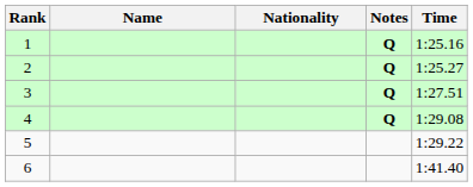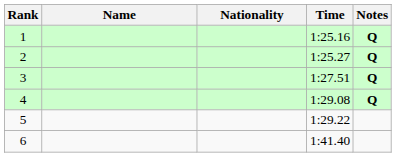 <table class="wikitable sortable" style="text-align:center">
 <tr>
 <th>Rank</th>
 <th style="width:180px">Name</th>
 <th style="width:125px">Nationality</th>
+<th>Time</th>
 <th>Notes</th>
-<th>Time</th>
 </tr>
 <tr style="background:#cfc;">
 <td>1</td>
 <td style="text-align:left;"></td>
 <td style="text-align:left;"></td>
+<td>1:25.16</td>
 <td><strong>Q</strong></td>
-<td>1:25.16</td>
 </tr>
 <tr style="background:#cfc;">
 <td>2</td>
 <td style="text-align:left;"></td>
 <td style="text-align:left;"></td>
+<td>1:25.27</td>
 <td><strong>Q</strong></td>
-<td>1:25.27</td>
 </tr>
 <tr style="background:#cfc;">
 <td>3</td>
 <td style="text-align:left;"></td>
 <td style="text-align:left;"></td>
+<td>1:27.51</td>
 <td><strong>Q</strong></td>
-<td>1:27.51</td>
 </tr>
 <tr style="background:#cfc;">
 <td>4</td>
 <td style="text-align:left;"></td>
 <td style="text-align:left;"></td>
+<td>1:29.08</td>
 <td><strong>Q</strong></td>
-<td>1:29.08</td>
 </tr>
 <tr>
 <td>5</td>
 <td style="text-align:left;"></td>
 <td style="text-align:left;"></td>
+<td>1:29.22</td>
 <td></td>
-<td>1:29.22</td>
 </tr>
 <tr>
 <td>6</td>
 <td style="text-align:left;"></td>
 <td style="text-align:left;"></td>
+<td>1:41.40</td>
 <td></td>
-<td>1:41.40</td>
 </tr>
 </table>
